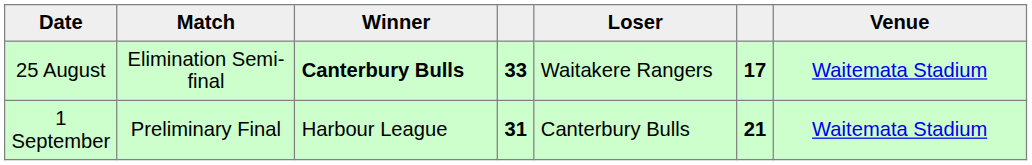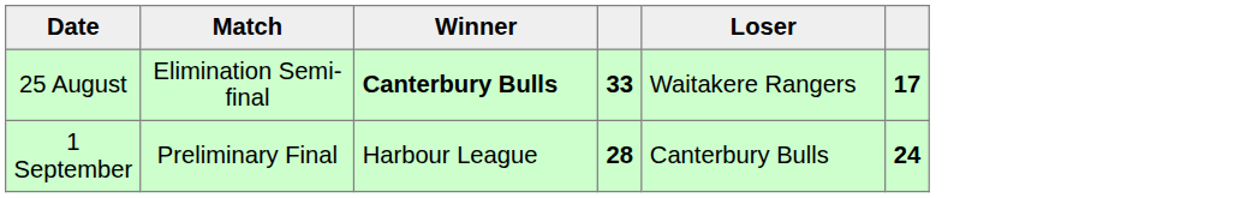 <table style=border-collapse:collapse border=1 cellspacing=0 cellpadding=5>
 <tr align=center bgcolor=#efefef>
 <th width=5=100>Date</th>
 <th width=130>Match</th>
 <th width=150>Winner</th>
 <th width=13></th>
 <th width=150>Loser</th>
 <th width=13></th>
-<th width=190>Venue</th>
 </tr>
 <tr align=center style="background:#ccffcc;">
 <td>25 August</td>
 <td>Elimination Semi-final</td>
 <td align="left"><strong>Canterbury Bulls</strong></td>
 <td><strong>33</strong></td>
 <td align="left">Waitakere Rangers</td>
 <td><strong>17</strong></td>
-<td><a href='#'>Waitemata Stadium</a></td>
 </tr>
 <tr align=center style="background:#ccffcc;">
 <td>1 September</td>
 <td>Preliminary Final</td>
 <td align="left">Harbour League</td>
-<td><strong>31</strong></td>
+<td><strong>28</strong></td>
 <td align="left">Canterbury Bulls</td>
-<td><strong>21</strong></td>
-<td><a href='#'>Waitemata Stadium</a></td>
+<td><strong>24</strong></td>
 </tr>
 </table>
